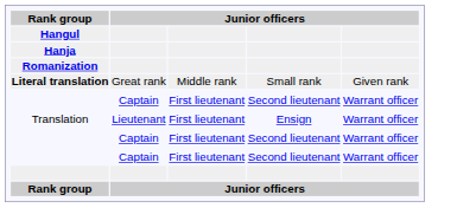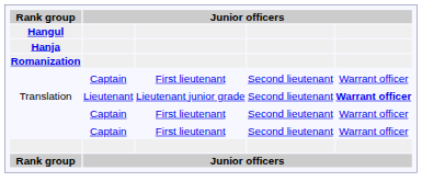 <table style="border:1px solid #8888aa; background-color:#f7f8ff; padding:5px; font-size:95%; margin: 0px 12px 12px 0px;">
 <tr style="background-color:#CCCCCC; text-align:center;">
 <th>Rank group</th>
 <th colspan=4>Junior officers</th>
 </tr>
 <tr style="text-align:center; background:#efefef;">
 <th><a href='#'>Hangul</a></th>
 <td></td>
 <td></td>
 <td></td>
 <td></td>
 </tr>
 <tr style="text-align:center; background:#efefef;">
 <th><a href='#'>Hanja</a></th>
 <td></td>
 <td></td>
 <td></td>
 <td></td>
 </tr>
 <tr style="text-align:center; background:#efefef;">
 <th><a href='#'>Romanization</a></th>
 <td></td>
 <td></td>
 <td></td>
 <td></td>
 </tr>
-<tr style="text-align:center; background:#efefef;">
-<th>Literal translation</th>
-<td>Great rank</td>
-<td>Middle rank</td>
-<td>Small rank</td>
-<td>Given rank</td>
-</tr>
 <tr style="text-align:center;">
 <td rowspan=2><strong></strong></td>
 <td></td>
 <td></td>
 <td></td>
 <td></td>
 </tr>
 <tr style="text-align:center;">
 <td><a href='#'>Captain</a></td>
 <td><a href='#'>First lieutenant</a></td>
 <td><a href='#'>Second lieutenant</a></td>
 <td><a href='#'>Warrant officer</a></td>
 </tr>
 <tr style="text-align:center;">
 <td><strong></strong></td>
 <td></td>
 <td></td>
 <td></td>
 <td></td>
 </tr>
 <tr style="text-align:center;">
 <td>Translation</td>
 <td><a href='#'>Lieutenant</a></td>
-<td><a href='#'>First lieutenant</a></td>
-<td><a href='#'>Ensign</a></td>
-<td><a href='#'>Warrant officer</a></td>
+<td><a href='#'>Lieutenant junior grade</a></td>
+<td><a href='#'>Second lieutenant</a></td>
+<td><strong><a href='#'>Warrant officer</a></strong></td>
 </tr>
 <tr style="text-align:center;">
 <td rowspan=2><strong></strong></td>
 <td></td>
 <td></td>
 <td></td>
 <td></td>
 </tr>
 <tr style="text-align:center;">
 <td><a href='#'>Captain</a></td>
 <td><a href='#'>First lieutenant</a></td>
 <td><a href='#'>Second lieutenant</a></td>
 <td><a href='#'>Warrant officer</a></td>
 </tr>
 <tr style="text-align:center;">
 <td rowspan=2><strong></strong></td>
 <td></td>
 <td></td>
 <td></td>
 <td></td>
 </tr>
 <tr style="text-align:center;">
 <td><a href='#'>Captain</a></td>
 <td><a href='#'>First lieutenant</a></td>
 <td><a href='#'>Second lieutenant</a></td>
 <td><a href='#'>Warrant officer</a></td>
 </tr>
 <tr style="text-align:center; background:#efefef;">
 <th></th>
 <td><br></td>
 <td><br></td>
 <td><br></td>
 <td><br></td>
 </tr>
 <tr style="background-color:#CCCCCC; text-align:center;">
 <th>Rank group</th>
 <th colspan=4>Junior officers</th>
 </tr>
 </table>
